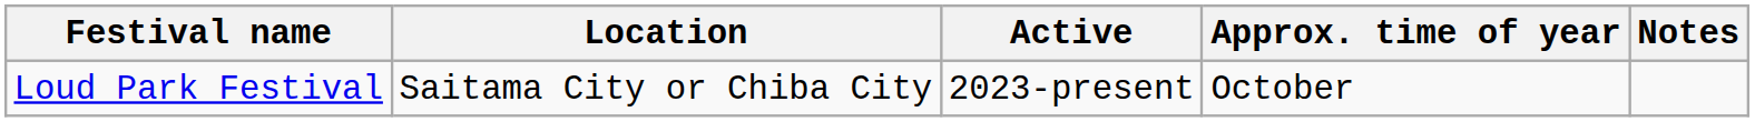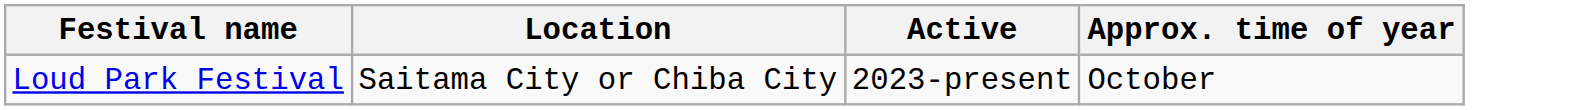 <table class="wikitable sortable">
 <tr>
 <th>Festival name</th>
 <th class="unsortable">Location</th>
 <th>Active</th>
 <th class="wikitable sortable">Approx. time of year</th>
-<th class="unsortable">Notes</th>
 </tr>
 <tr>
 <td><a href='#'>Loud Park Festival</a></td>
 <td>Saitama City or Chiba City</td>
 <td>2023-present</td>
 <td>October</td>
-<td></td>
 </tr>
 </table>
